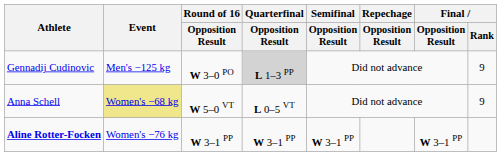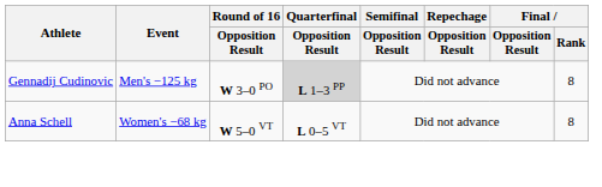 <table class="wikitable" style="font-size:90%">
 <tr>
 <th rowspan=2>Athlete</th>
 <th rowspan=2>Event</th>
 <th>Round of 16</th>
 <th>Quarterfinal</th>
 <th>Semifinal</th>
 <th>Repechage</th>
 <th colspan=2>Final / </th>
 </tr>
 <tr style="font-size: 95%">
 <th>Opposition<br>Result</th>
 <th>Opposition<br>Result</th>
 <th>Opposition<br>Result</th>
 <th>Opposition<br>Result</th>
 <th>Opposition<br>Result</th>
 <th>Rank</th>
 </tr>
 <tr align=center>
 <td align=left><a href='#'>Gennadij Cudinovic</a></td>
 <td align=left><a href='#'>Men's −125 kg</a></td>
 <td><br><strong>W</strong> 3–0 <sup>PO</sup></td>
 <td style="background: lightgrey;"><br><strong>L</strong> 1–3 <sup>PP</sup></td>
 <td colspan=3>Did not advance</td>
-<td>9</td>
+<td>8</td>
 </tr>
 <tr align=center>
 <td align=left><a href='#'>Anna Schell</a></td>
-<td align=left style="background: khaki;"><a href='#'>Women's −68 kg</a></td>
+<td align=left><a href='#'>Women's −68 kg</a></td>
 <td><br><strong>W</strong> 5–0 <sup>VT</sup></td>
 <td><br><strong>L</strong> 0–5 <sup>VT</sup></td>
 <td colspan=3>Did not advance</td>
-<td>9</td>
-</tr>
-<tr align=center>
-<td align=left><strong><a href='#'>Aline Rotter-Focken</a></strong></td>
-<td align=left><a href='#'>Women's −76 kg</a></td>
-<td><br><strong>W</strong> 3–1 <sup>PP</sup></td>
-<td><br><strong>W</strong> 3–1  <sup>PP</sup></td>
-<td><br><strong>W</strong> 3–1 <sup>PP</sup></td>
-<td></td>
-<td><br><strong>W</strong> 3–1 <sup>PP</sup></td>
-<td></td>
+<td>8</td>
 </tr>
 </table>
